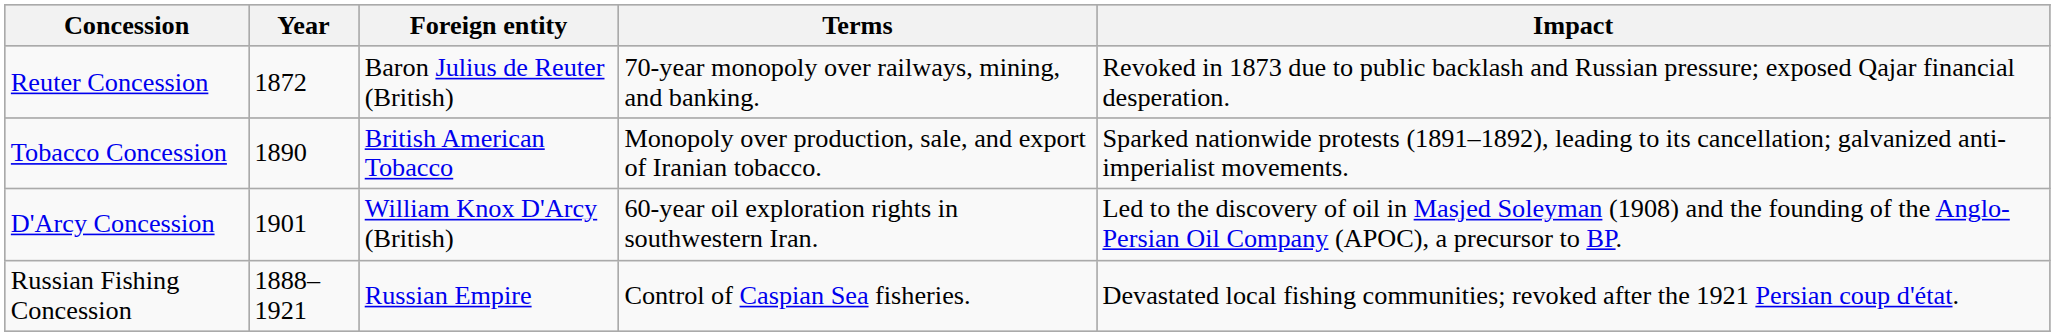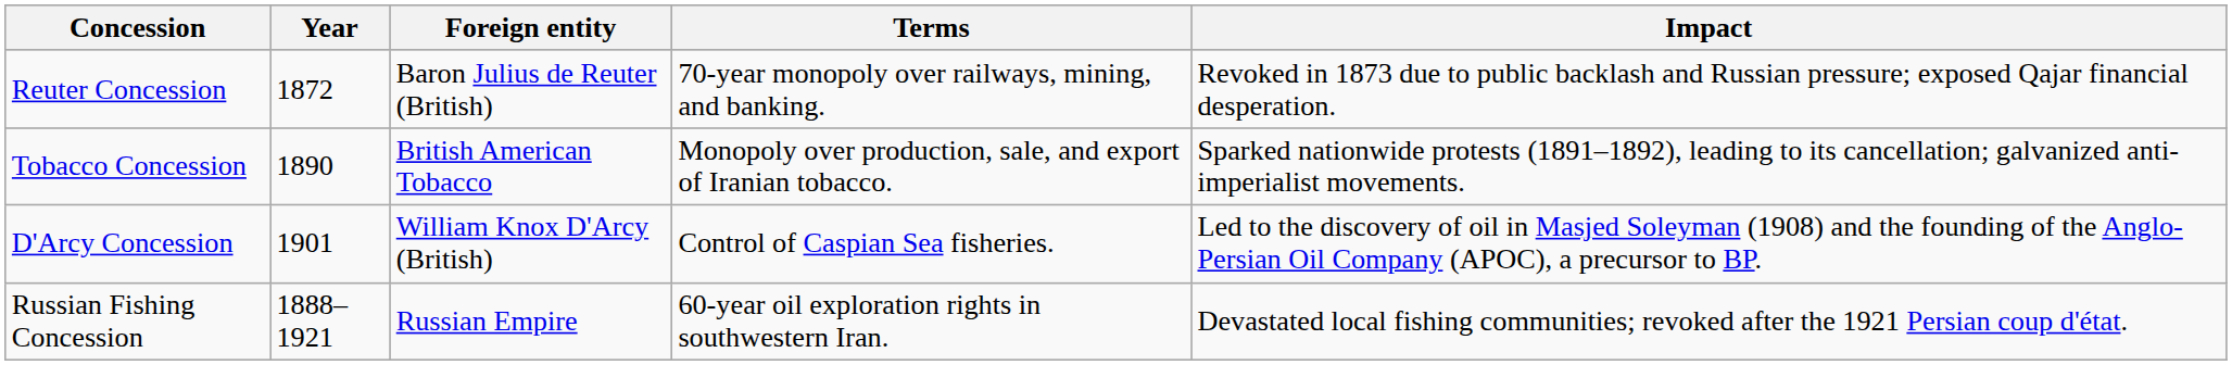 <table class="wikitable">
 <tr>
 <th>Concession</th>
 <th>Year</th>
 <th>Foreign entity</th>
 <th>Terms</th>
 <th>Impact</th>
 </tr>
 <tr>
 <td><a href='#'>Reuter Concession</a></td>
 <td>1872</td>
 <td> Baron <a href='#'>Julius de Reuter</a> (British)</td>
 <td>70-year monopoly over railways, mining, and banking.</td>
 <td>Revoked in 1873 due to public backlash and Russian pressure; exposed Qajar financial desperation.</td>
 </tr>
 <tr>
 <td><a href='#'>Tobacco Concession</a></td>
 <td>1890</td>
 <td> <a href='#'>British American Tobacco</a></td>
 <td>Monopoly over production, sale, and export of Iranian tobacco.</td>
 <td>Sparked nationwide protests (1891–1892), leading to its cancellation; galvanized anti-imperialist movements.</td>
 </tr>
 <tr>
 <td><a href='#'>D'Arcy Concession</a></td>
 <td>1901</td>
 <td> <a href='#'>William Knox D'Arcy</a> (British)</td>
-<td>60-year oil exploration rights in southwestern Iran.</td>
+<td>Control of <a href='#'>Caspian Sea</a> fisheries.</td>
 <td>Led to the discovery of oil in <a href='#'>Masjed Soleyman</a> (1908) and the founding of the <a href='#'>Anglo-Persian Oil Company</a> (APOC), a precursor to <a href='#'>BP</a>.</td>
 </tr>
 <tr>
 <td>Russian Fishing Concession</td>
 <td>1888–1921</td>
 <td> <a href='#'>Russian Empire</a></td>
-<td>Control of <a href='#'>Caspian Sea</a> fisheries.</td>
+<td>60-year oil exploration rights in southwestern Iran.</td>
 <td>Devastated local fishing communities; revoked after the 1921 <a href='#'>Persian coup d'état</a>.</td>
 </tr>
 </table>
